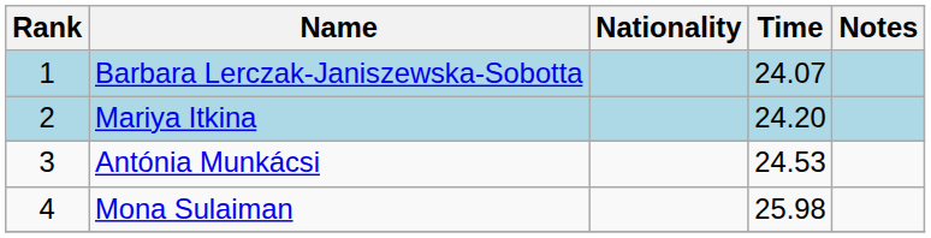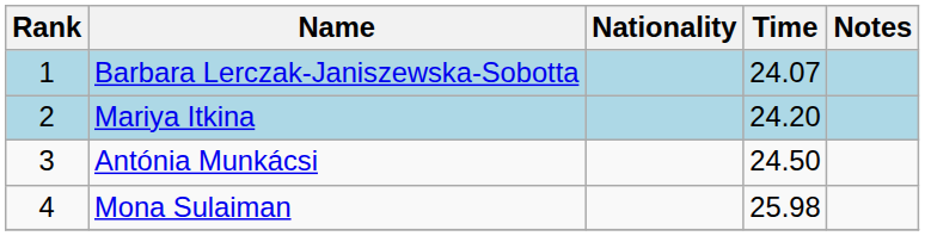 <table class="wikitable sortable" style="text-align:center">
 <tr>
 <th>Rank</th>
 <th>Name</th>
 <th>Nationality</th>
 <th>Time</th>
 <th>Notes</th>
 </tr>
 <tr bgcolor=lightblue>
 <td>1</td>
 <td align=left><a href='#'>Barbara Lerczak-Janiszewska-Sobotta</a></td>
 <td align=left></td>
 <td>24.07</td>
 <td></td>
 </tr>
 <tr bgcolor=lightblue>
 <td>2</td>
 <td align=left><a href='#'>Mariya Itkina</a></td>
 <td align=left></td>
 <td>24.20</td>
 <td></td>
 </tr>
 <tr>
 <td>3</td>
 <td align=left><a href='#'>Antónia Munkácsi</a></td>
 <td align=left></td>
-<td>24.53</td>
+<td>24.50</td>
 <td></td>
 </tr>
 <tr>
 <td>4</td>
 <td align=left><a href='#'>Mona Sulaiman</a></td>
 <td align=left></td>
 <td>25.98</td>
 <td></td>
 </tr>
 <tr>
 </tr>
 </table>
